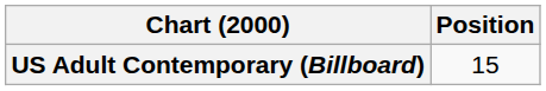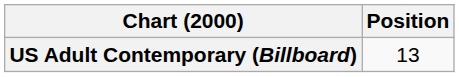 <table class="wikitable plainrowheaders" style="text-align:center">
 <tr>
 <th>Chart (2000)</th>
 <th>Position</th>
 </tr>
 <tr>
 <th scope="row">US Adult Contemporary (<em>Billboard</em>)</th>
-<td>15</td>
+<td>13</td>
 </tr>
 </table>
